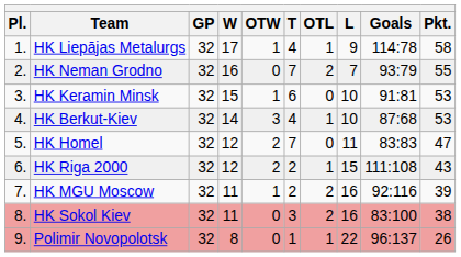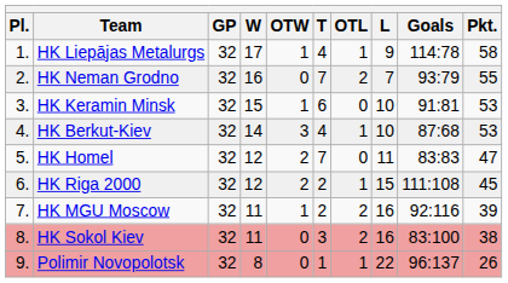 <table class="wikitable">
 <tr>
 <th colspan="10"></th>
 </tr>
 <tr bgcolor = "#e0e0e0">
 <th>Pl.</th>
 <th>Team</th>
 <th>GP</th>
 <th>W</th>
 <th>OTW</th>
 <th>T</th>
 <th>OTL</th>
 <th>L</th>
 <th>Goals</th>
 <th>Pkt.</th>
 </tr>
 <tr align="right">
 <td>1.</td>
 <td align="left"><a href='#'>HK Liepājas Metalurgs</a></td>
 <td>32</td>
 <td>17</td>
 <td>1</td>
 <td>4</td>
 <td>1</td>
 <td>9</td>
 <td>114:78</td>
 <td>58</td>
 </tr>
 <tr align="right"  bgcolor="#f0f0f0">
 <td>2.</td>
 <td align="left"><a href='#'>HK Neman Grodno</a></td>
 <td>32</td>
 <td>16</td>
 <td>0</td>
 <td>7</td>
 <td>2</td>
 <td>7</td>
 <td>93:79</td>
 <td>55</td>
 </tr>
 <tr align="right">
 <td>3.</td>
 <td align="left"><a href='#'>HK Keramin Minsk</a></td>
 <td>32</td>
 <td>15</td>
 <td>1</td>
 <td>6</td>
 <td>0</td>
 <td>10</td>
 <td>91:81</td>
 <td>53</td>
 </tr>
 <tr align="right"   bgcolor="#f0f0f0">
 <td>4.</td>
 <td align="left"><a href='#'>HK Berkut-Kiev</a></td>
 <td>32</td>
 <td>14</td>
 <td>3</td>
 <td>4</td>
 <td>1</td>
 <td>10</td>
 <td>87:68</td>
 <td>53</td>
 </tr>
 <tr align="right">
 <td>5.</td>
 <td align="left"><a href='#'>HK Homel</a></td>
 <td>32</td>
 <td>12</td>
 <td>2</td>
 <td>7</td>
 <td>0</td>
 <td>11</td>
 <td>83:83</td>
 <td>47</td>
 </tr>
 <tr align="right" bgcolor="#f0f0f0">
 <td>6.</td>
 <td align="left"><a href='#'>HK Riga 2000</a></td>
 <td>32</td>
 <td>12</td>
 <td>2</td>
 <td>2</td>
 <td>1</td>
 <td>15</td>
 <td>111:108</td>
-<td>43</td>
+<td>45</td>
 </tr>
 <tr align="right">
 <td>7.</td>
 <td align="left"><a href='#'>HK MGU Moscow</a></td>
 <td>32</td>
 <td>11</td>
 <td>1</td>
 <td>2</td>
 <td>2</td>
 <td>16</td>
 <td>92:116</td>
 <td>39</td>
 </tr>
 <tr align="right" bgcolor="#f0a0a0">
 <td>8.</td>
 <td align="left"><a href='#'>HK Sokol Kiev</a></td>
 <td>32</td>
 <td>11</td>
 <td>0</td>
 <td>3</td>
 <td>2</td>
 <td>16</td>
 <td>83:100</td>
 <td>38</td>
 </tr>
 <tr align="right" bgcolor="#f0a0a0">
 <td>9.</td>
 <td align="left"><a href='#'>Polimir Novopolotsk</a></td>
 <td>32</td>
 <td>8</td>
 <td>0</td>
 <td>1</td>
 <td>1</td>
 <td>22</td>
 <td>96:137</td>
 <td>26</td>
 </tr>
 </table>
